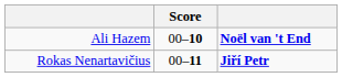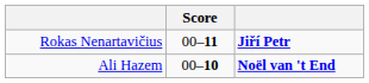 <table class="wikitable" style="text-align: center; font-size:90% ">
 <tr>
 <th align="right" width="150"></th>
 <th width="60">Score</th>
 <th align="left" width="120"></th>
 </tr>
 <tr>
+<td align=right><a href='#'>Rokas Nenartavičius</a> </td>
+<td align=center>00–<strong>11</strong></td>
+<td align=left><strong> <a href='#'>Jiří Petr</a></strong></td>
+</tr>
+<tr>
 <td align=right><a href='#'>Ali Hazem</a> </td>
 <td align=center>00–<strong>10</strong></td>
 <td align=left><strong> <a href='#'>Noël van 't End</a></strong></td>
 </tr>
-<tr>
-<td align=right><a href='#'>Rokas Nenartavičius</a> </td>
-<td align=center>00–<strong>11</strong></td>
-<td align=left><strong> <a href='#'>Jiří Petr</a></strong></td>
-</tr>
 </table>
